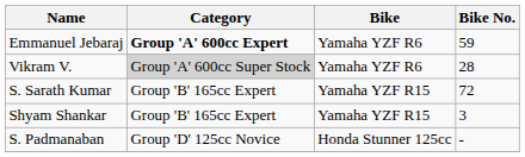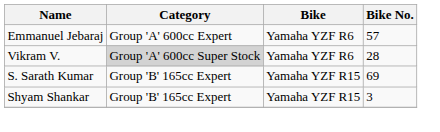 <table class="wikitable">
 <tr>
 <th>Name</th>
 <th>Category</th>
 <th>Bike</th>
 <th>Bike No.</th>
 </tr>
 <tr>
 <td>Emmanuel Jebaraj</td>
-<td><strong>Group 'A' 600cc Expert</strong></td>
+<td>Group 'A' 600cc Expert</td>
 <td>Yamaha YZF R6</td>
-<td>59</td>
+<td>57</td>
 </tr>
 <tr>
 <td>Vikram V.</td>
 <td style="background: lightgrey;">Group 'A' 600cc Super Stock</td>
 <td>Yamaha YZF R6</td>
 <td>28</td>
 </tr>
 <tr>
 <td>S. Sarath Kumar</td>
 <td>Group 'B' 165cc Expert</td>
 <td>Yamaha YZF R15</td>
-<td>72</td>
+<td>69</td>
 </tr>
 <tr>
 <td>Shyam Shankar</td>
 <td>Group 'B' 165cc Expert</td>
 <td>Yamaha YZF R15</td>
 <td>3</td>
 </tr>
 <tr>
-<td>S. Padmanaban</td>
-<td>Group 'D' 125cc Novice</td>
-<td>Honda Stunner 125cc</td>
-<td>-</td>
-</tr>
-<tr>
 </tr>
 </table>
